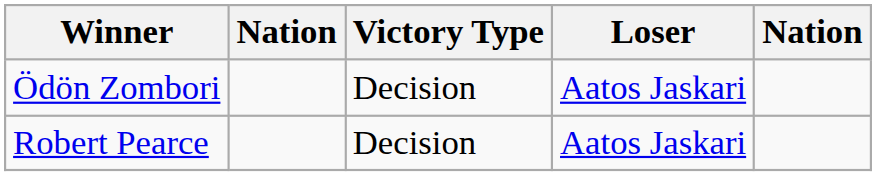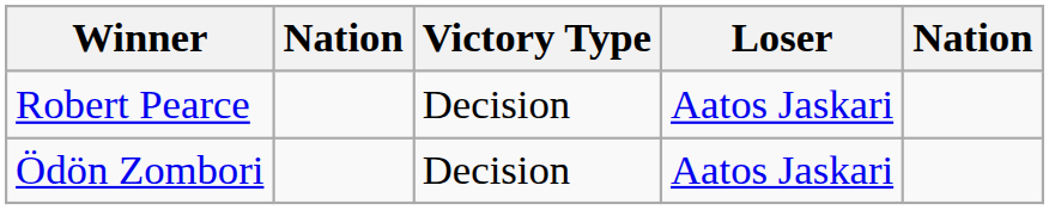 <table class="wikitable sortable" style="text-align:left;">
 <tr>
 <th>Winner</th>
 <th>Nation</th>
 <th>Victory Type</th>
 <th>Loser</th>
 <th>Nation</th>
 </tr>
 <tr>
+<td><a href='#'>Robert Pearce</a></td>
+<td></td>
+<td>Decision</td>
+<td><a href='#'>Aatos Jaskari</a></td>
+<td></td>
+</tr>
+<tr>
 <td><a href='#'>Ödön Zombori</a></td>
 <td></td>
 <td>Decision</td>
 <td><a href='#'>Aatos Jaskari</a></td>
 <td></td>
 </tr>
-<tr>
-<td><a href='#'>Robert Pearce</a></td>
-<td></td>
-<td>Decision</td>
-<td><a href='#'>Aatos Jaskari</a></td>
-<td></td>
-</tr>
 </table>
